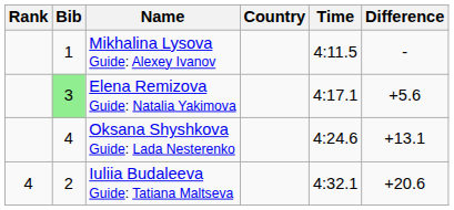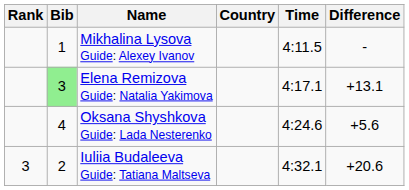 <table class="wikitable sortable" style="text-align:center">
 <tr>
 <th>Rank</th>
 <th>Bib</th>
 <th>Name</th>
 <th>Country</th>
 <th>Time</th>
 <th>Difference</th>
 </tr>
 <tr>
 <td></td>
 <td>1</td>
 <td align=left><a href='#'>Mikhalina Lysova</a><br><small><a href='#'>Guide</a>: <a href='#'>Alexey Ivanov</a></small></td>
 <td align=left></td>
 <td>4:11.5</td>
 <td>-</td>
 </tr>
 <tr>
 <td></td>
 <td style="background: lightgreen;">3</td>
 <td align=left><a href='#'>Elena Remizova</a><br><small><a href='#'>Guide</a>: <a href='#'>Natalia Yakimova</a></small></td>
 <td align=left></td>
 <td>4:17.1</td>
-<td>+5.6</td>
+<td>+13.1</td>
 </tr>
 <tr>
 <td></td>
 <td>4</td>
 <td align=left><a href='#'>Oksana Shyshkova</a><br><small><a href='#'>Guide</a>: <a href='#'>Lada Nesterenko</a></small></td>
 <td align=left></td>
 <td>4:24.6</td>
-<td>+13.1</td>
+<td>+5.6</td>
 </tr>
 <tr>
-<td>4</td>
+<td>3</td>
 <td>2</td>
 <td align=left><a href='#'>Iuliia Budaleeva</a><br><small><a href='#'>Guide</a>: <a href='#'>Tatiana Maltseva</a></small></td>
 <td align=left></td>
 <td>4:32.1</td>
 <td>+20.6</td>
 </tr>
 </table>
